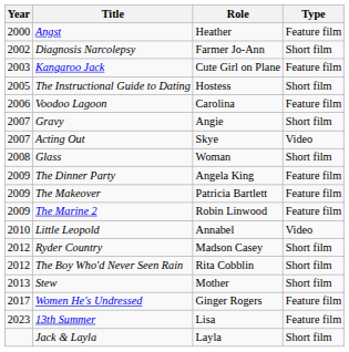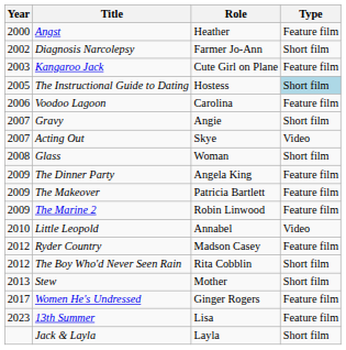 <table class="wikitable sortable">
 <tr>
 <th>Year</th>
 <th>Title</th>
 <th>Role</th>
 <th class="unsortable">Type</th>
 </tr>
 <tr>
 <td>2000</td>
 <td><em><a href='#'>Angst</a></em></td>
 <td>Heather</td>
 <td>Feature film</td>
 </tr>
 <tr>
 <td>2002</td>
 <td><em>Diagnosis Narcolepsy</em></td>
 <td>Farmer Jo-Ann</td>
 <td>Short film</td>
 </tr>
 <tr>
 <td>2003</td>
 <td><em><a href='#'>Kangaroo Jack</a></em></td>
 <td>Cute Girl on Plane</td>
 <td>Feature film</td>
 </tr>
 <tr>
 <td>2005</td>
 <td><em>The Instructional Guide to Dating</em></td>
 <td>Hostess</td>
-<td>Short film</td>
+<td style="background: lightblue;">Short film</td>
 </tr>
 <tr>
 <td>2006</td>
 <td><em>Voodoo Lagoon</em></td>
 <td>Carolina</td>
 <td>Feature film</td>
 </tr>
 <tr>
 <td>2007</td>
 <td><em>Gravy</em></td>
 <td>Angie</td>
 <td>Short film</td>
 </tr>
 <tr>
 <td>2007</td>
 <td><em>Acting Out</em></td>
 <td>Skye</td>
 <td>Video</td>
 </tr>
 <tr>
 <td>2008</td>
 <td><em>Glass</em></td>
 <td>Woman</td>
 <td>Short film</td>
 </tr>
 <tr>
 <td>2009</td>
 <td><em>The Dinner Party</em></td>
 <td>Angela King</td>
 <td>Feature film</td>
 </tr>
 <tr>
 <td>2009</td>
 <td><em>The Makeover</em></td>
 <td>Patricia Bartlett</td>
 <td>Feature film</td>
 </tr>
 <tr>
 <td>2009</td>
 <td><em><a href='#'>The Marine 2</a></em></td>
 <td>Robin Linwood</td>
 <td>Feature film</td>
 </tr>
 <tr>
 <td>2010</td>
 <td><em>Little Leopold</em></td>
 <td>Annabel</td>
 <td>Video</td>
 </tr>
 <tr>
 <td>2012</td>
 <td><em>Ryder Country</em></td>
 <td>Madson Casey</td>
-<td>Short film</td>
+<td>Feature film</td>
 </tr>
 <tr>
 <td>2012</td>
 <td><em>The Boy Who'd Never Seen Rain</em></td>
 <td>Rita Cobblin</td>
 <td>Short film</td>
 </tr>
 <tr>
 <td>2013</td>
 <td><em>Stew</em></td>
 <td>Mother</td>
 <td>Short film</td>
 </tr>
 <tr>
 <td>2017</td>
 <td><em><a href='#'>Women He's Undressed</a></em></td>
 <td>Ginger Rogers</td>
 <td>Feature film</td>
 </tr>
 <tr>
 <td>2023</td>
 <td><em><a href='#'>13th Summer</a></em></td>
 <td>Lisa</td>
 <td>Feature film</td>
 </tr>
 <tr>
 <td></td>
 <td><em>Jack & Layla</em></td>
 <td>Layla</td>
 <td>Short film</td>
 </tr>
 </table>
